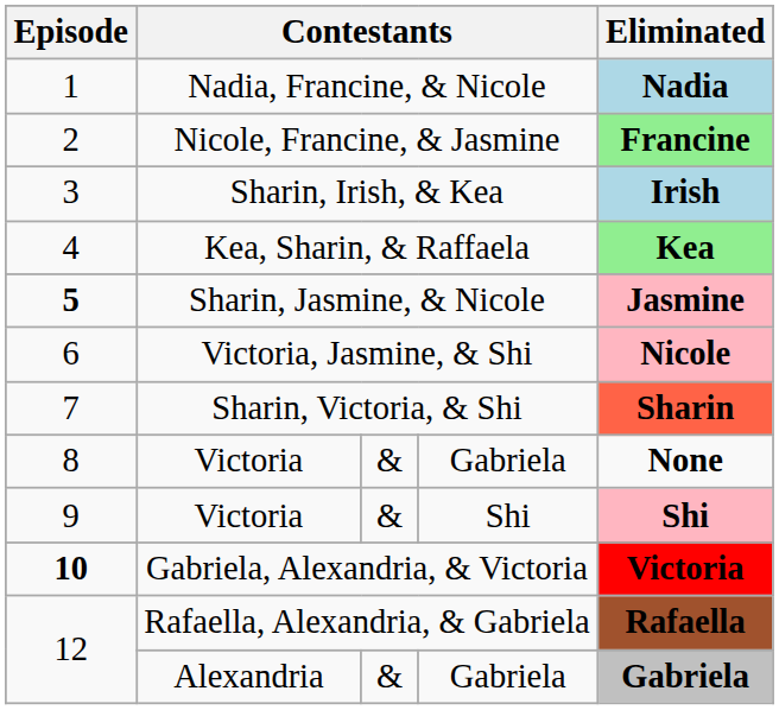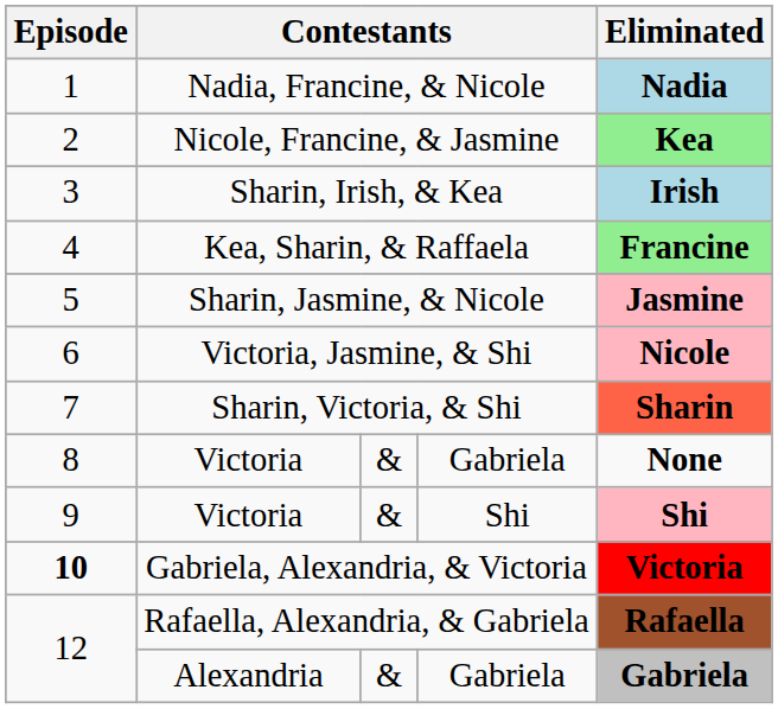 <table class="wikitable" border="2" style="text-align:center">
 <tr>
 <th>Episode</th>
 <th colspan="3">Contestants</th>
 <th>Eliminated</th>
 </tr>
 <tr>
 <td>1</td>
 <td colspan="3">Nadia, Francine, & Nicole</td>
 <td style="background:lightblue"><strong>Nadia</strong></td>
 </tr>
 <tr>
 <td>2</td>
 <td colspan="3">Nicole, Francine, & Jasmine</td>
-<td style="background:lightgreen"><strong>Francine</strong></td>
+<td style="background:lightgreen"><strong>Kea</strong></td>
 </tr>
 <tr>
 <td>3</td>
 <td colspan="3">Sharin, Irish, & Kea</td>
 <td style="background:lightblue"><strong>Irish</strong></td>
 </tr>
 <tr>
 <td>4</td>
 <td colspan="3">Kea, Sharin, & Raffaela</td>
-<td style="background:lightgreen"><strong>Kea</strong></td>
+<td style="background:lightgreen"><strong>Francine</strong></td>
 </tr>
 <tr>
-<td><strong>5</strong></td>
+<td>5</td>
 <td colspan="3">Sharin, Jasmine, & Nicole</td>
 <td style="background:lightpink"><strong>Jasmine</strong></td>
 </tr>
 <tr>
 <td>6</td>
 <td colspan="3">Victoria, Jasmine, & Shi</td>
 <td style="background:lightpink"><strong>Nicole</strong></td>
 </tr>
 <tr>
 <td>7</td>
 <td colspan="3">Sharin, Victoria, & Shi</td>
 <td style="background:tomato"><strong>Sharin</strong></td>
 </tr>
 <tr>
 <td>8</td>
 <td>Victoria</td>
 <td>&</td>
 <td>Gabriela</td>
 <td><strong>None</strong></td>
 </tr>
 <tr>
 <td>9</td>
 <td>Victoria</td>
 <td>&</td>
 <td>Shi</td>
 <td style="background:lightpink"><strong>Shi</strong></td>
 </tr>
 <tr>
 <td><strong>10</strong></td>
 <td colspan="3">Gabriela, Alexandria, & Victoria</td>
 <td style="background:red"><strong>Victoria</strong></td>
 </tr>
 <tr>
 <td rowspan="2">12</td>
 <td colspan="3">Rafaella, Alexandria, & Gabriela</td>
 <td style="background:sienna"><strong>Rafaella</strong></td>
 </tr>
 <tr>
 <td>Alexandria</td>
 <td>&</td>
 <td>Gabriela</td>
 <td style="background:silver"><strong>Gabriela</strong></td>
 </tr>
 </table>
